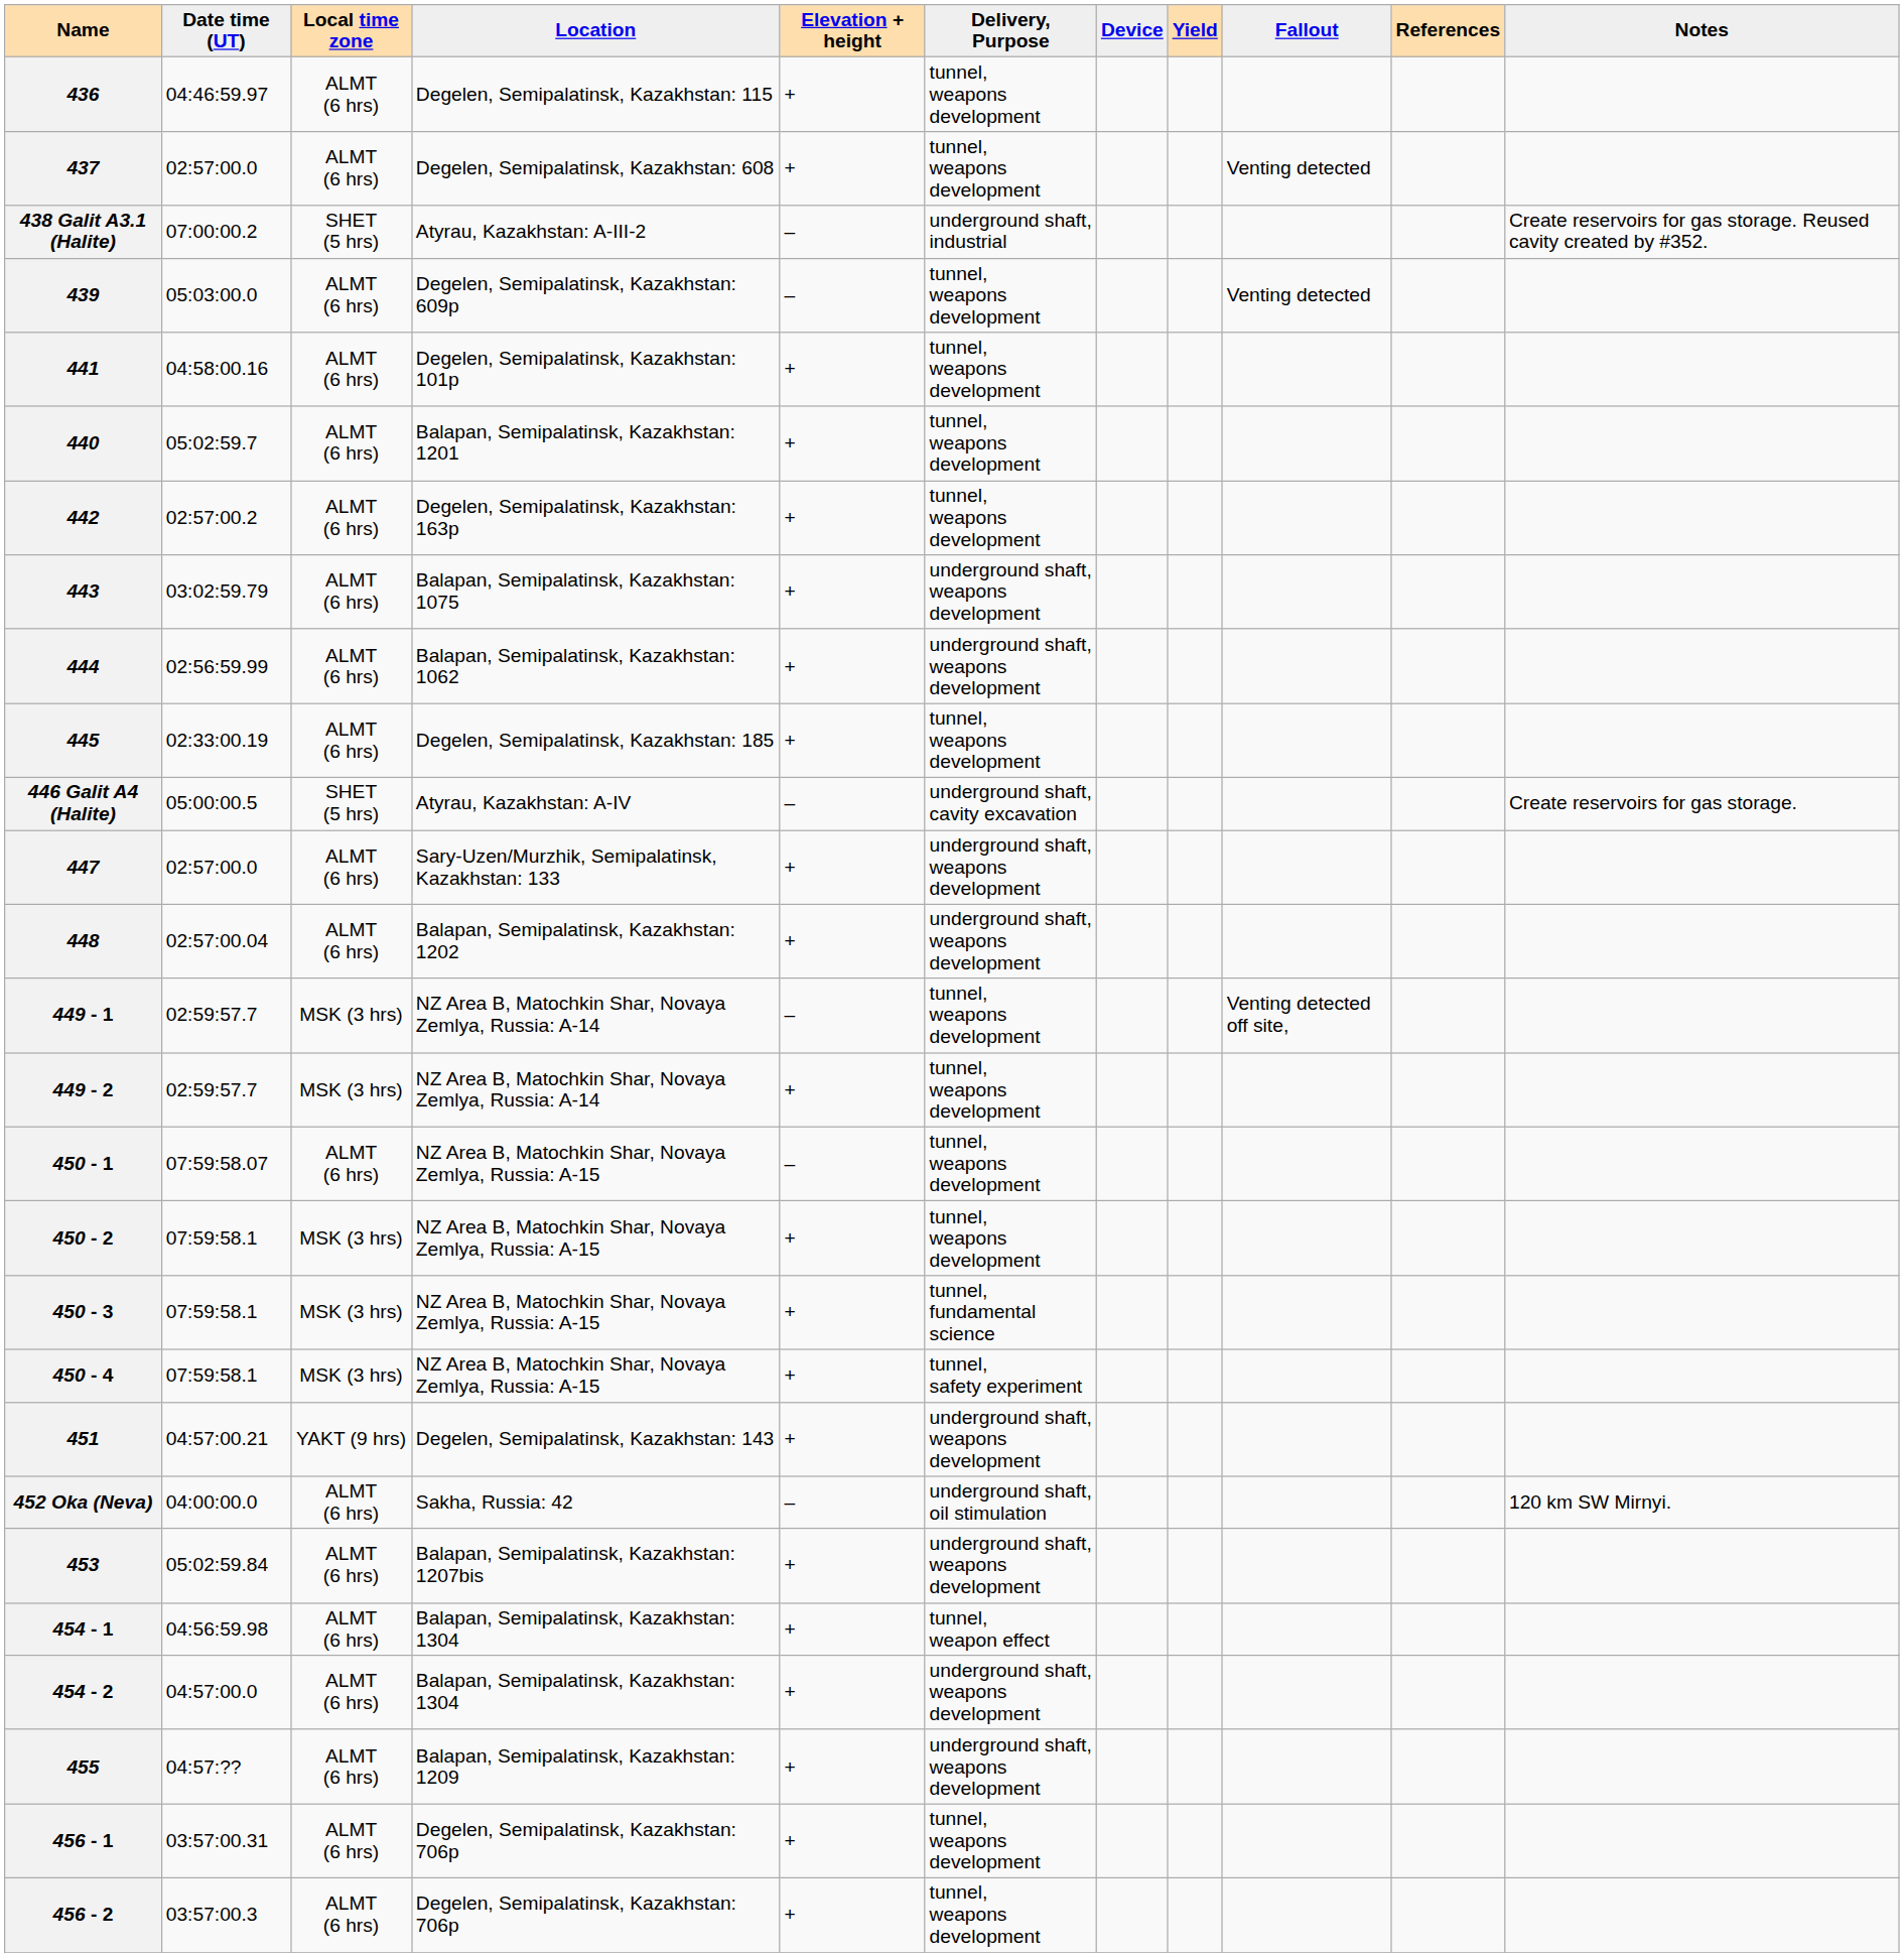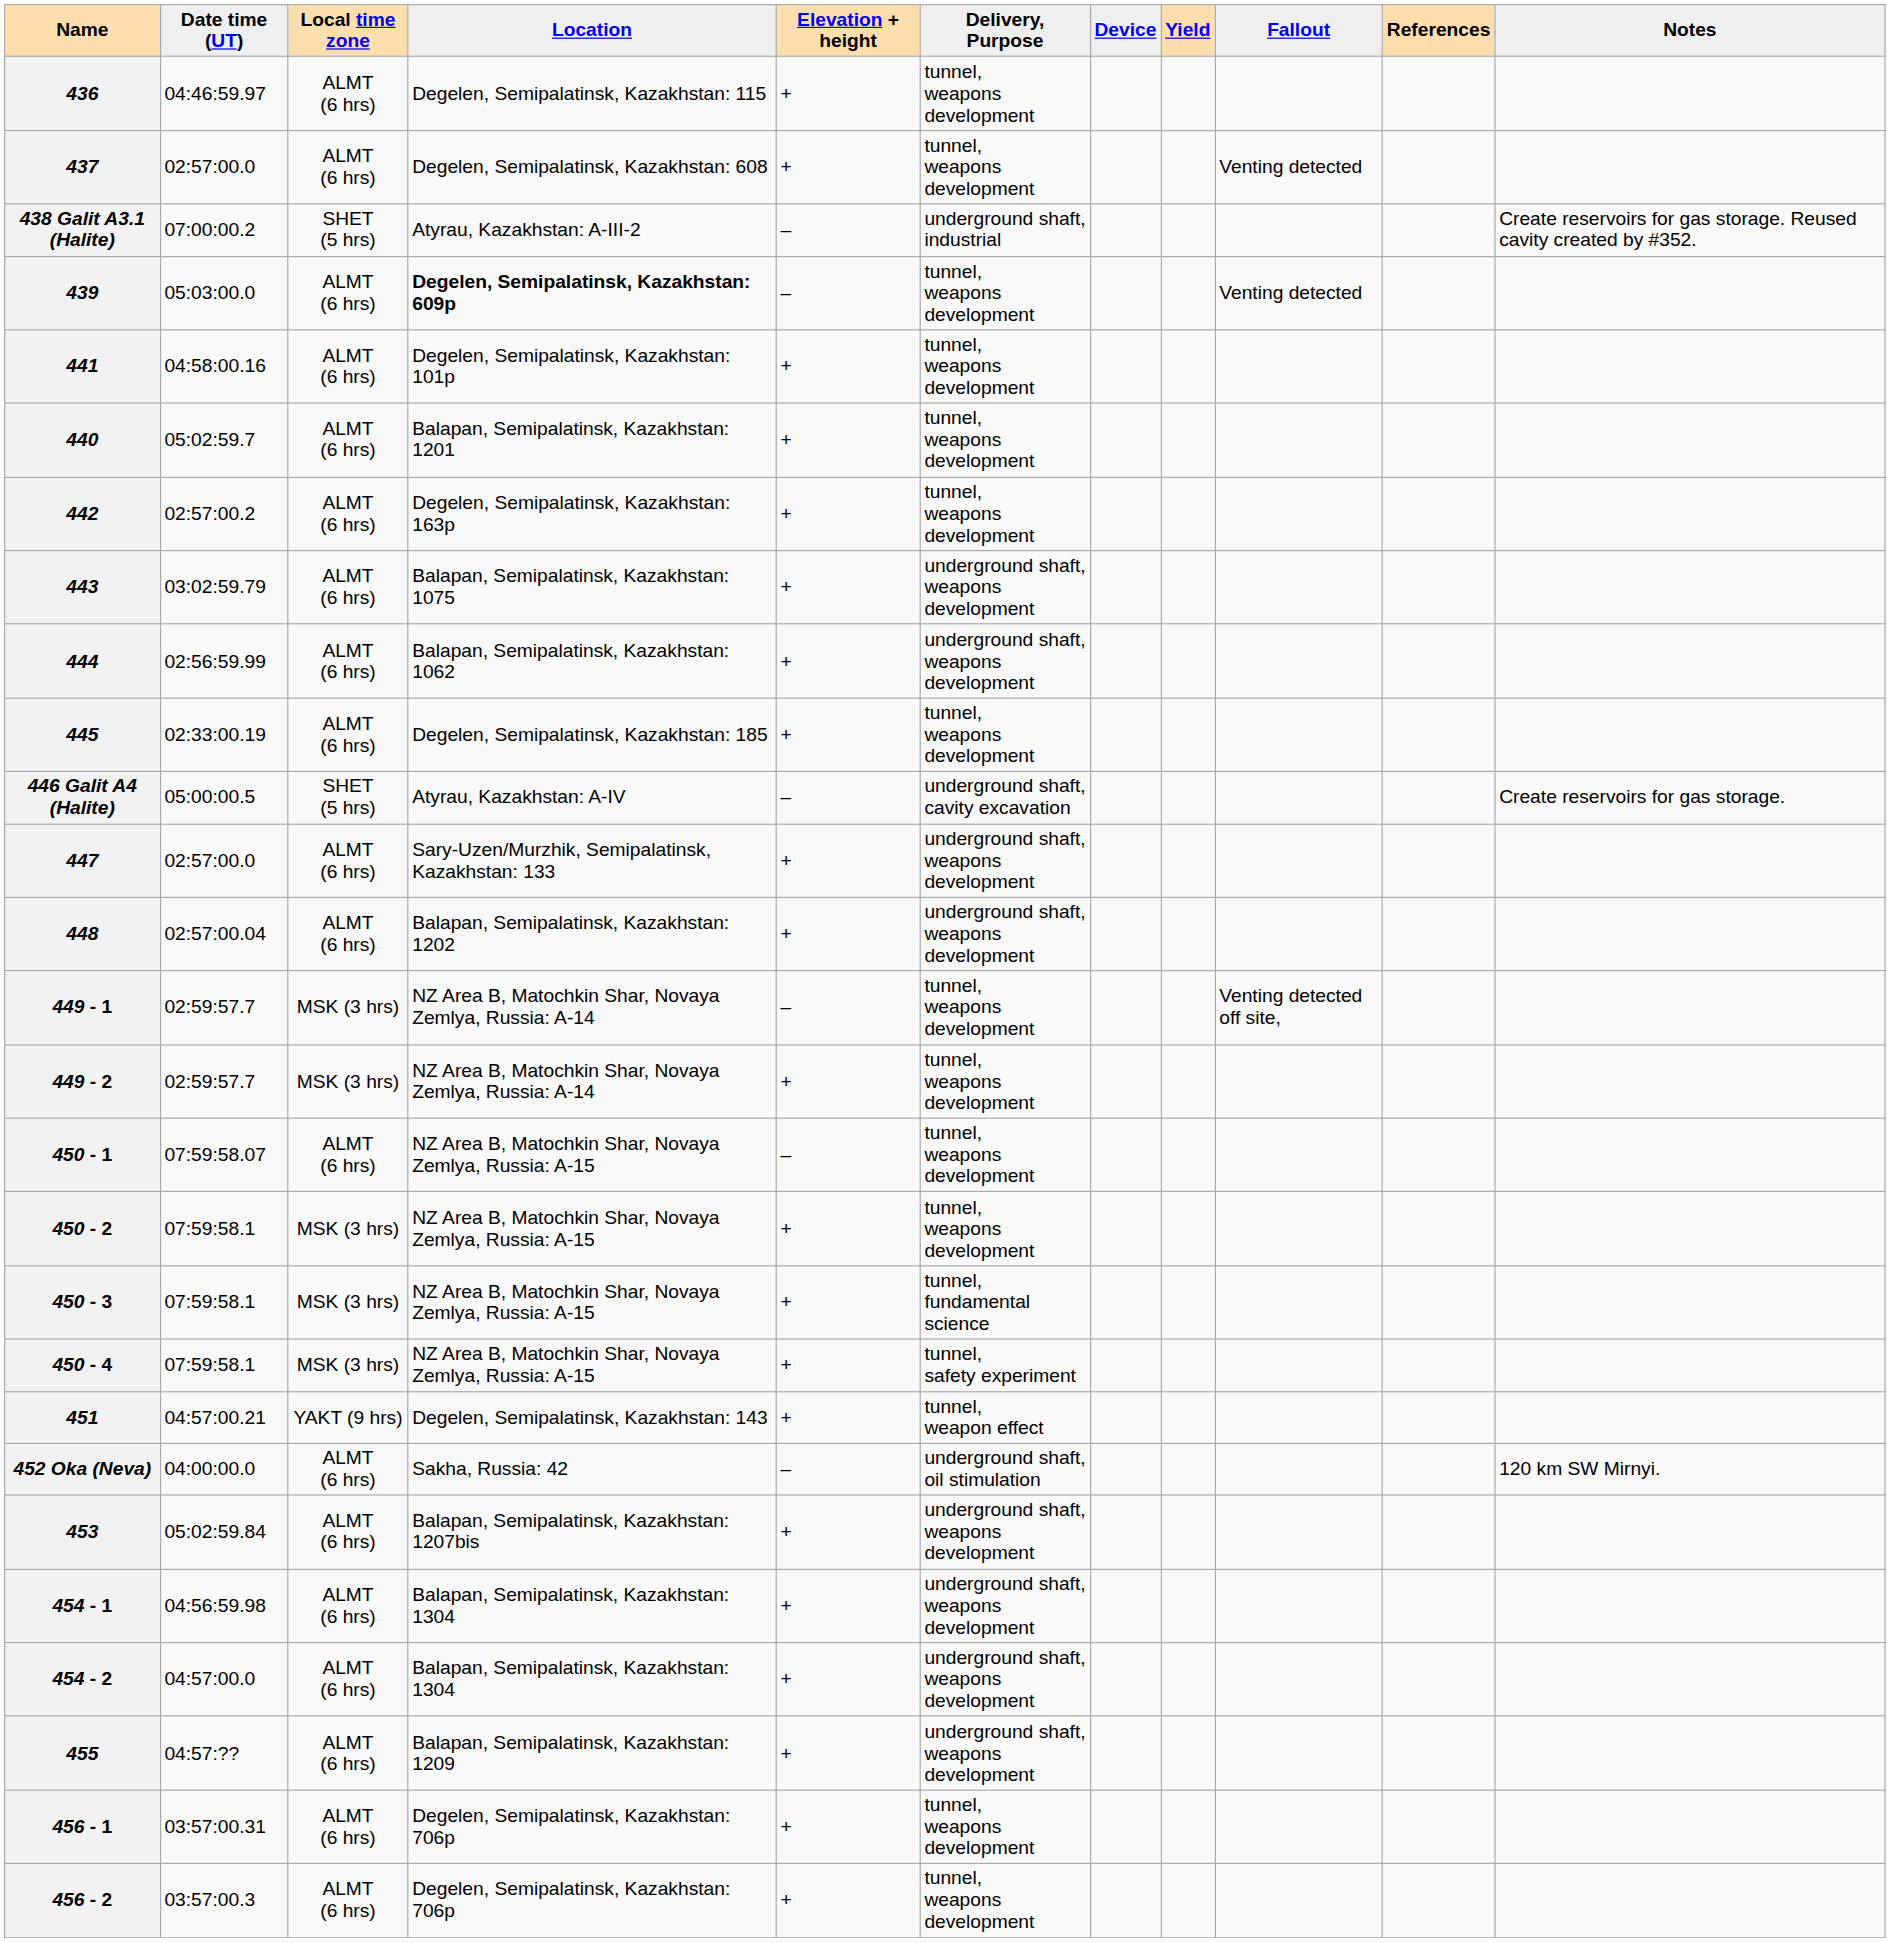 <table class="wikitable sortable">
 <tr>
 <th style="background:#ffdead;">Name </th>
 <th style="background:#efefef;">Date time (<a href='#'>UT</a>)</th>
 <th style="background:#ffdead;">Local <a href='#'>time zone</a></th>
 <th style="background:#efefef;"><a href='#'>Location</a></th>
 <th style="background:#ffdead;"><a href='#'>Elevation</a> + height </th>
 <th style="background:#efefef;">Delivery, <br>Purpose </th>
 <th style="background:#efefef;"><a href='#'>Device</a></th>
 <th style="background:#ffdead;"><a href='#'>Yield</a></th>
 <th style="background:#efefef;" class="unsortable"><a href='#'>Fallout</a></th>
 <th style="background:#ffdead;" class="unsortable">References</th>
 <th style="background:#efefef;" class="unsortable">Notes</th>
 </tr>
 <tr>
 <th><em>436</em></th>
 <td> 04:46:59.97</td>
 <td style="text-align:center;">ALMT (6 hrs)<br></td>
 <td>Degelen, Semipalatinsk, Kazakhstan: 115 </td>
 <td> +</td>
 <td>tunnel,<br>weapons development</td>
 <td></td>
 <td style="text-align:center;"></td>
 <td></td>
 <td></td>
 <td></td>
 </tr>
 <tr>
 <th><em>437</em></th>
 <td> 02:57:00.0</td>
 <td style="text-align:center;">ALMT (6 hrs)<br></td>
 <td>Degelen, Semipalatinsk, Kazakhstan: 608 </td>
 <td> +</td>
 <td>tunnel,<br>weapons development</td>
 <td></td>
 <td style="text-align:center;"></td>
 <td>Venting detected</td>
 <td></td>
 <td></td>
 </tr>
 <tr>
 <th><em>438 Galit A3.1 (Halite)</em></th>
 <td> 07:00:00.2</td>
 <td style="text-align:center;">SHET (5 hrs)<br></td>
 <td>Atyrau, Kazakhstan: A-III-2 </td>
 <td> – </td>
 <td>underground shaft,<br>industrial</td>
 <td></td>
 <td style="text-align:center;"></td>
 <td></td>
 <td></td>
 <td>Create reservoirs for gas storage.  Reused cavity created by #352.</td>
 </tr>
 <tr>
 <th><em>439</em></th>
 <td> 05:03:00.0</td>
 <td style="text-align:center;">ALMT (6 hrs)<br></td>
-<td>Degelen, Semipalatinsk, Kazakhstan: 609p </td>
+<td><strong>Degelen, Semipalatinsk, Kazakhstan: 609p </strong></td>
 <td> – </td>
 <td>tunnel,<br>weapons development</td>
 <td></td>
 <td style="text-align:center;"></td>
 <td>Venting detected</td>
 <td></td>
 <td></td>
 </tr>
 <tr>
 <th><em>441</em></th>
 <td> 04:58:00.16</td>
 <td style="text-align:center;">ALMT (6 hrs)<br></td>
 <td>Degelen, Semipalatinsk, Kazakhstan: 101p </td>
 <td> +</td>
 <td>tunnel,<br>weapons development</td>
 <td></td>
 <td style="text-align:center;"></td>
 <td></td>
 <td></td>
 <td></td>
 </tr>
 <tr>
 <th><em>440</em></th>
 <td> 05:02:59.7</td>
 <td style="text-align:center;">ALMT (6 hrs)<br></td>
 <td>Balapan, Semipalatinsk, Kazakhstan: 1201 </td>
 <td> +</td>
 <td>tunnel,<br>weapons development</td>
 <td></td>
 <td style="text-align:center;"></td>
 <td></td>
 <td></td>
 <td></td>
 </tr>
 <tr>
 <th><em>442</em></th>
 <td> 02:57:00.2</td>
 <td style="text-align:center;">ALMT (6 hrs)<br></td>
 <td>Degelen, Semipalatinsk, Kazakhstan: 163p </td>
 <td> +</td>
 <td>tunnel,<br>weapons development</td>
 <td></td>
 <td style="text-align:center;"></td>
 <td></td>
 <td></td>
 <td></td>
 </tr>
 <tr>
 <th><em>443</em></th>
 <td> 03:02:59.79</td>
 <td style="text-align:center;">ALMT (6 hrs)<br></td>
 <td>Balapan, Semipalatinsk, Kazakhstan: 1075 </td>
 <td> +</td>
 <td>underground shaft,<br>weapons development</td>
 <td></td>
 <td style="text-align:center;"></td>
 <td></td>
 <td></td>
 <td></td>
 </tr>
 <tr>
 <th><em>444</em></th>
 <td> 02:56:59.99</td>
 <td style="text-align:center;">ALMT (6 hrs)<br></td>
 <td>Balapan, Semipalatinsk, Kazakhstan: 1062 </td>
 <td> +</td>
 <td>underground shaft,<br>weapons development</td>
 <td></td>
 <td style="text-align:center;"></td>
 <td></td>
 <td></td>
 <td></td>
 </tr>
 <tr>
 <th><em>445</em></th>
 <td> 02:33:00.19</td>
 <td style="text-align:center;">ALMT (6 hrs)<br></td>
 <td>Degelen, Semipalatinsk, Kazakhstan: 185 </td>
 <td> +</td>
 <td>tunnel,<br>weapons development</td>
 <td></td>
 <td style="text-align:center;"></td>
 <td></td>
 <td></td>
 <td></td>
 </tr>
 <tr>
 <th><em>446 Galit A4 (Halite)</em></th>
 <td> 05:00:00.5</td>
 <td style="text-align:center;">SHET (5 hrs)<br></td>
 <td>Atyrau, Kazakhstan: A-IV </td>
 <td> – </td>
 <td>underground shaft,<br>cavity excavation</td>
 <td></td>
 <td style="text-align:center;"></td>
 <td></td>
 <td></td>
 <td>Create reservoirs for gas storage.</td>
 </tr>
 <tr>
 <th><em>447</em></th>
 <td> 02:57:00.0</td>
 <td style="text-align:center;">ALMT (6 hrs)<br></td>
 <td>Sary-Uzen/Murzhik, Semipalatinsk, Kazakhstan: 133 </td>
 <td> +</td>
 <td>underground shaft,<br>weapons development</td>
 <td></td>
 <td style="text-align:center;"></td>
 <td></td>
 <td></td>
 <td></td>
 </tr>
 <tr>
 <th><em>448</em></th>
 <td> 02:57:00.04</td>
 <td style="text-align:center;">ALMT (6 hrs)<br></td>
 <td>Balapan, Semipalatinsk, Kazakhstan: 1202 </td>
 <td> +</td>
 <td>underground shaft,<br>weapons development</td>
 <td></td>
 <td style="text-align:center;"></td>
 <td></td>
 <td></td>
 <td></td>
 </tr>
 <tr>
 <th><em>449</em> - 1</th>
 <td> 02:59:57.7</td>
 <td style="text-align:center;">MSK (3 hrs)<br></td>
 <td>NZ Area B, Matochkin Shar, Novaya Zemlya, Russia: A-14 </td>
 <td> – </td>
 <td>tunnel,<br>weapons development</td>
 <td></td>
 <td style="text-align:center;"></td>
 <td>Venting detected off site, </td>
 <td></td>
 <td></td>
 </tr>
 <tr>
 <th><em>449</em> - 2</th>
 <td> 02:59:57.7</td>
 <td style="text-align:center;">MSK (3 hrs)<br></td>
 <td>NZ Area B, Matochkin Shar, Novaya Zemlya, Russia: A-14 </td>
 <td> +</td>
 <td>tunnel,<br>weapons development</td>
 <td></td>
 <td style="text-align:center;"></td>
 <td></td>
 <td></td>
 <td></td>
 </tr>
 <tr>
 <th><em>450</em> - 1</th>
 <td> 07:59:58.07</td>
 <td style="text-align:center;">ALMT (6 hrs)<br></td>
 <td>NZ Area B, Matochkin Shar, Novaya Zemlya, Russia: A-15 </td>
 <td> – </td>
 <td>tunnel,<br>weapons development</td>
 <td></td>
 <td style="text-align:center;"></td>
 <td></td>
 <td></td>
 <td></td>
 </tr>
 <tr>
 <th><em>450</em> - 2</th>
 <td> 07:59:58.1</td>
 <td style="text-align:center;">MSK (3 hrs)<br></td>
 <td>NZ Area B, Matochkin Shar, Novaya Zemlya, Russia: A-15 </td>
 <td> +</td>
 <td>tunnel,<br>weapons development</td>
 <td></td>
 <td style="text-align:center;"></td>
 <td></td>
 <td></td>
 <td></td>
 </tr>
 <tr>
 <th><em>450</em> - 3</th>
 <td> 07:59:58.1</td>
 <td style="text-align:center;">MSK (3 hrs)<br></td>
 <td>NZ Area B, Matochkin Shar, Novaya Zemlya, Russia: A-15 </td>
 <td> +</td>
 <td>tunnel,<br>fundamental science</td>
 <td></td>
 <td style="text-align:center;"></td>
 <td></td>
 <td></td>
 <td></td>
 </tr>
 <tr>
 <th><em>450</em> - 4</th>
 <td> 07:59:58.1</td>
 <td style="text-align:center;">MSK (3 hrs)<br></td>
 <td>NZ Area B, Matochkin Shar, Novaya Zemlya, Russia: A-15 </td>
 <td> +</td>
 <td>tunnel,<br>safety experiment</td>
 <td></td>
 <td style="text-align:center;"></td>
 <td></td>
 <td></td>
 <td></td>
 </tr>
 <tr>
 <th><em>451</em></th>
 <td> 04:57:00.21</td>
 <td style="text-align:center;">YAKT (9 hrs)<br></td>
 <td>Degelen, Semipalatinsk, Kazakhstan: 143 </td>
 <td> +</td>
-<td>underground shaft,<br>weapons development</td>
+<td>tunnel,<br>weapon effect</td>
 <td></td>
 <td style="text-align:center;"></td>
 <td></td>
 <td></td>
 <td></td>
 </tr>
 <tr>
 <th><em>452 Oka (Neva)</em></th>
 <td> 04:00:00.0</td>
 <td style="text-align:center;">ALMT (6 hrs)<br></td>
 <td>Sakha, Russia: 42 </td>
 <td> – </td>
 <td>underground shaft,<br>oil stimulation</td>
 <td></td>
 <td style="text-align:center;"></td>
 <td></td>
 <td></td>
 <td>120 km SW Mirnyi.</td>
 </tr>
 <tr>
 <th><em>453</em></th>
 <td> 05:02:59.84</td>
 <td style="text-align:center;">ALMT (6 hrs)<br></td>
 <td>Balapan, Semipalatinsk, Kazakhstan: 1207bis </td>
 <td> +</td>
 <td>underground shaft,<br>weapons development</td>
 <td></td>
 <td style="text-align:center;"></td>
 <td></td>
 <td></td>
 <td></td>
 </tr>
 <tr>
 <th><em>454</em> - 1</th>
 <td> 04:56:59.98</td>
 <td style="text-align:center;">ALMT (6 hrs)<br></td>
 <td>Balapan, Semipalatinsk, Kazakhstan: 1304 </td>
 <td> +</td>
-<td>tunnel,<br>weapon effect</td>
+<td>underground shaft,<br>weapons development</td>
 <td></td>
 <td style="text-align:center;"></td>
 <td></td>
 <td></td>
 <td></td>
 </tr>
 <tr>
 <th><em>454</em> - 2</th>
 <td> 04:57:00.0</td>
 <td style="text-align:center;">ALMT (6 hrs)<br></td>
 <td>Balapan, Semipalatinsk, Kazakhstan: 1304 </td>
 <td> +</td>
 <td>underground shaft,<br>weapons development</td>
 <td></td>
 <td style="text-align:center;"></td>
 <td></td>
 <td></td>
 <td></td>
 </tr>
 <tr>
 <th><em>455</em></th>
 <td> 04:57:??</td>
 <td style="text-align:center;">ALMT (6 hrs)<br></td>
 <td>Balapan, Semipalatinsk, Kazakhstan: 1209 </td>
 <td> +</td>
 <td>underground shaft,<br>weapons development</td>
 <td></td>
 <td style="text-align:center;"></td>
 <td></td>
 <td></td>
 <td></td>
 </tr>
 <tr>
 <th><em>456</em> - 1</th>
 <td> 03:57:00.31</td>
 <td style="text-align:center;">ALMT (6 hrs)<br></td>
 <td>Degelen, Semipalatinsk, Kazakhstan: 706p </td>
 <td> +</td>
 <td>tunnel,<br>weapons development</td>
 <td></td>
 <td style="text-align:center;"></td>
 <td></td>
 <td></td>
 <td></td>
 </tr>
 <tr>
 <th><em>456</em> - 2</th>
 <td> 03:57:00.3</td>
 <td style="text-align:center;">ALMT (6 hrs)<br></td>
 <td>Degelen, Semipalatinsk, Kazakhstan: 706p </td>
 <td> +</td>
 <td>tunnel,<br>weapons development</td>
 <td></td>
 <td style="text-align:center;"></td>
 <td></td>
 <td></td>
 <td></td>
 </tr>
 </table>
